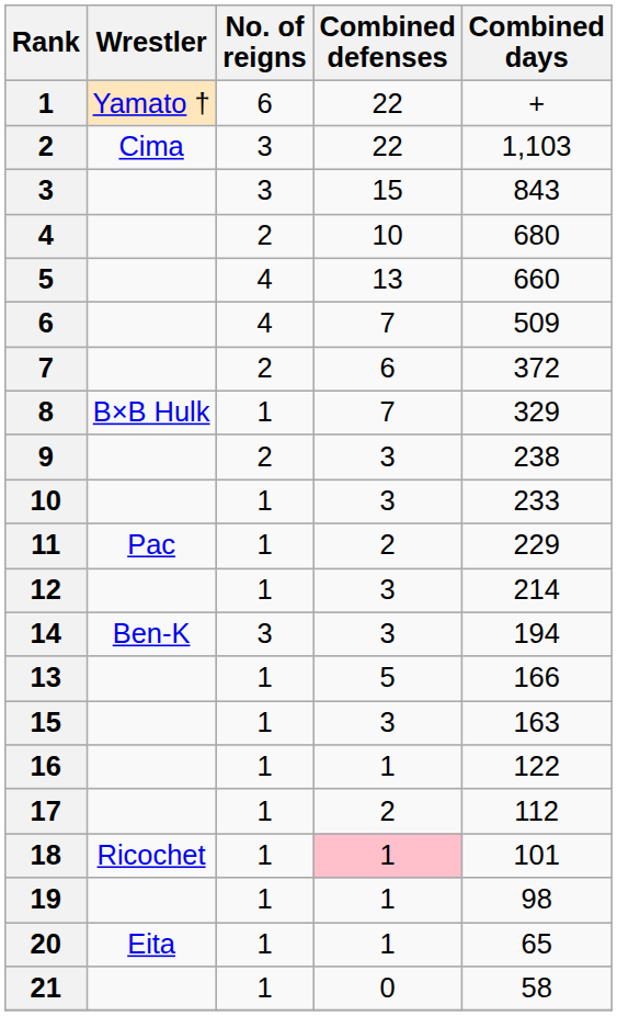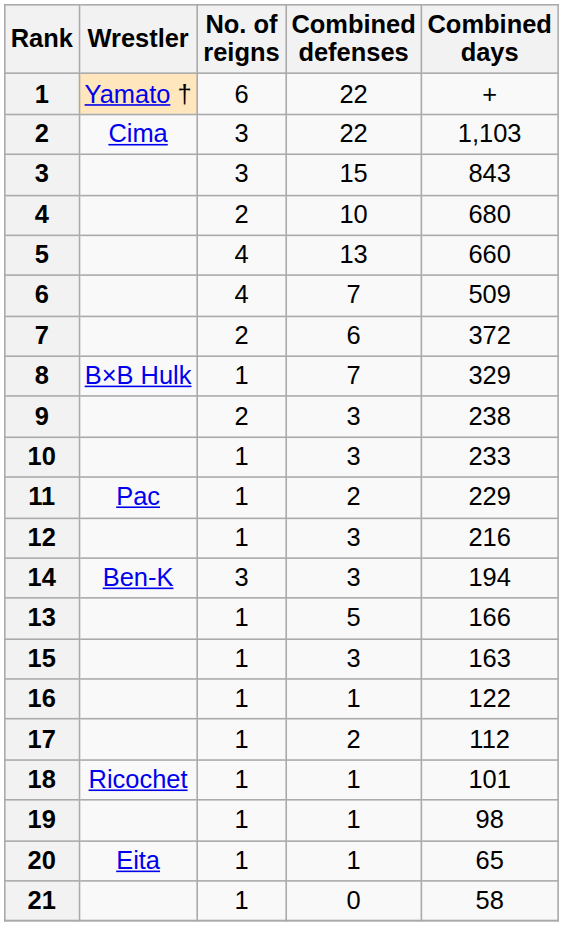 <table class="wikitable sortable" style="text-align: center">
 <tr>
 <th>Rank</th>
 <th>Wrestler</th>
 <th>No. of<br>reigns</th>
 <th>Combined<br>defenses</th>
 <th>Combined<br>days</th>
 </tr>
 <tr>
 <th>1</th>
 <td style="background-color:#FFE6BD"><a href='#'>Yamato</a> †</td>
 <td>6</td>
 <td>22</td>
 <td>+</td>
 </tr>
 <tr>
 <th>2</th>
 <td><a href='#'>Cima</a></td>
 <td>3</td>
 <td>22</td>
 <td>1,103</td>
 </tr>
 <tr>
 <th>3</th>
 <td></td>
 <td>3</td>
 <td>15</td>
 <td>843</td>
 </tr>
 <tr>
 <th>4</th>
 <td></td>
 <td>2</td>
 <td>10</td>
 <td>680</td>
 </tr>
 <tr>
 <th>5</th>
 <td></td>
 <td>4</td>
 <td>13</td>
 <td>660</td>
 </tr>
 <tr>
 <th>6</th>
 <td></td>
 <td>4</td>
 <td>7</td>
 <td>509</td>
 </tr>
 <tr>
 <th>7</th>
 <td></td>
 <td>2</td>
 <td>6</td>
 <td>372</td>
 </tr>
 <tr>
 <th>8</th>
 <td><a href='#'>B×B Hulk</a></td>
 <td>1</td>
 <td>7</td>
 <td>329</td>
 </tr>
 <tr>
 <th>9</th>
 <td></td>
 <td>2</td>
 <td>3</td>
 <td>238</td>
 </tr>
 <tr>
 <th>10</th>
 <td></td>
 <td>1</td>
 <td>3</td>
 <td>233</td>
 </tr>
 <tr>
 <th>11</th>
 <td><a href='#'>Pac</a></td>
 <td>1</td>
 <td>2</td>
 <td>229</td>
 </tr>
 <tr>
 <th>12</th>
 <td></td>
 <td>1</td>
 <td>3</td>
-<td>214</td>
+<td>216</td>
 </tr>
 <tr>
 <th>14</th>
 <td><a href='#'>Ben-K</a></td>
 <td>3</td>
 <td>3</td>
 <td>194</td>
 </tr>
 <tr>
 <th>13</th>
 <td></td>
 <td>1</td>
 <td>5</td>
 <td>166</td>
 </tr>
 <tr>
 <th>15</th>
 <td></td>
 <td>1</td>
 <td>3</td>
 <td>163</td>
 </tr>
 <tr>
 <th>16</th>
 <td></td>
 <td>1</td>
 <td>1</td>
 <td>122</td>
 </tr>
 <tr>
 <th>17</th>
 <td></td>
 <td>1</td>
 <td>2</td>
 <td>112</td>
 </tr>
 <tr>
 <th>18</th>
 <td><a href='#'>Ricochet</a></td>
 <td>1</td>
-<td style="background: pink;">1</td>
+<td>1</td>
 <td>101</td>
 </tr>
 <tr>
 <th>19</th>
 <td></td>
 <td>1</td>
 <td>1</td>
 <td>98</td>
 </tr>
 <tr>
 <th>20</th>
 <td><a href='#'>Eita</a></td>
 <td>1</td>
 <td>1</td>
 <td>65</td>
 </tr>
 <tr>
 <th>21</th>
 <td></td>
 <td>1</td>
 <td>0</td>
 <td>58</td>
 </tr>
 <tr>
 </tr>
 </table>
